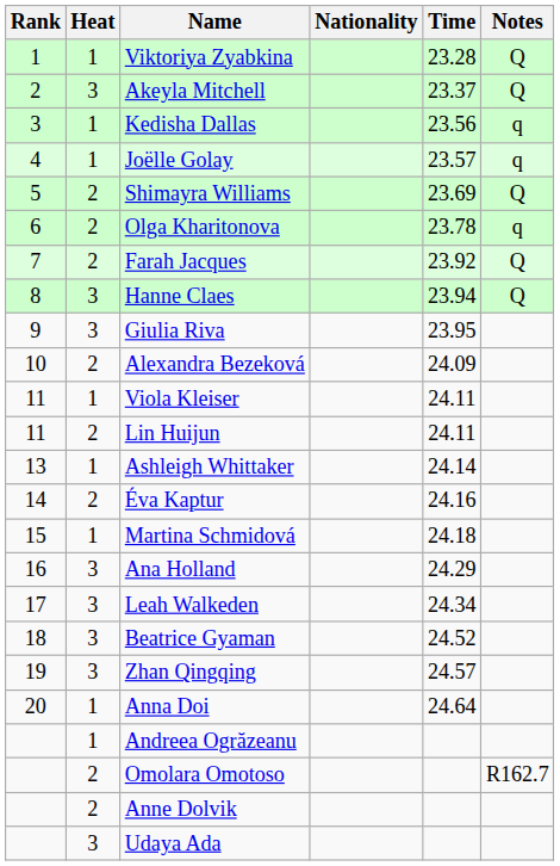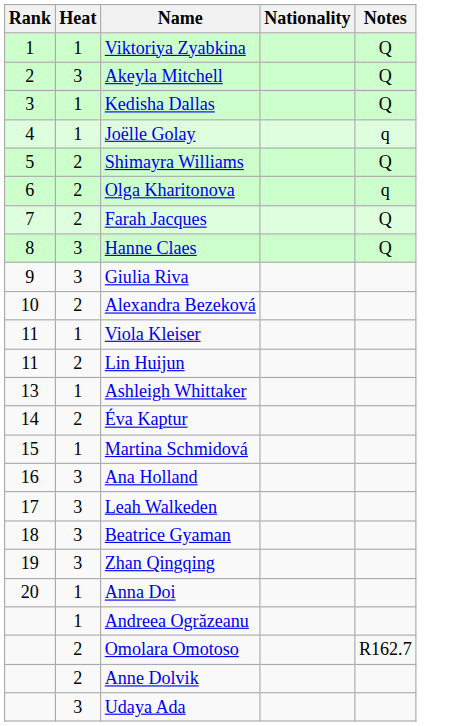 <table class="wikitable sortable" style="text-align:center">
 <tr>
 <th>Rank</th>
 <th>Heat</th>
 <th>Name</th>
 <th>Nationality</th>
-<th>Time</th>
 <th>Notes</th>
 </tr>
 <tr bgcolor=ccffcc>
 <td>1</td>
 <td>1</td>
 <td align=left><a href='#'>Viktoriya Zyabkina</a></td>
 <td align=left></td>
-<td>23.28</td>
 <td>Q</td>
 </tr>
 <tr bgcolor=ccffcc>
 <td>2</td>
 <td>3</td>
 <td align=left><a href='#'>Akeyla Mitchell</a></td>
 <td align=left></td>
-<td>23.37</td>
 <td>Q</td>
 </tr>
 <tr bgcolor=ccffcc>
 <td>3</td>
 <td>1</td>
 <td align=left><a href='#'>Kedisha Dallas</a></td>
 <td align=left></td>
-<td>23.56</td>
-<td>q</td>
+<td>Q</td>
 </tr>
 <tr bgcolor=ddffdd>
 <td>4</td>
 <td>1</td>
 <td align=left><a href='#'>Joëlle Golay</a></td>
 <td align=left></td>
-<td>23.57</td>
 <td>q</td>
 </tr>
 <tr bgcolor=ccffcc>
 <td>5</td>
 <td>2</td>
 <td align=left><a href='#'>Shimayra Williams</a></td>
 <td align=left></td>
-<td>23.69</td>
 <td>Q</td>
 </tr>
 <tr bgcolor=ccffcc>
 <td>6</td>
 <td>2</td>
 <td align=left><a href='#'>Olga Kharitonova</a></td>
 <td align=left></td>
-<td>23.78</td>
 <td>q</td>
 </tr>
 <tr bgcolor=ddffdd>
 <td>7</td>
 <td>2</td>
 <td align=left><a href='#'>Farah Jacques</a></td>
 <td align=left></td>
-<td>23.92</td>
 <td>Q</td>
 </tr>
 <tr bgcolor=ccffcc>
 <td>8</td>
 <td>3</td>
 <td align=left><a href='#'>Hanne Claes</a></td>
 <td align=left></td>
-<td>23.94</td>
 <td>Q</td>
 </tr>
 <tr>
 <td>9</td>
 <td>3</td>
 <td align=left><a href='#'>Giulia Riva</a></td>
 <td align=left></td>
-<td>23.95</td>
 <td></td>
 </tr>
 <tr>
 <td>10</td>
 <td>2</td>
 <td align=left><a href='#'>Alexandra Bezeková</a></td>
 <td align=left></td>
-<td>24.09</td>
 <td></td>
 </tr>
 <tr>
 <td>11</td>
 <td>1</td>
 <td align=left><a href='#'>Viola Kleiser</a></td>
 <td align=left></td>
-<td>24.11</td>
 <td></td>
 </tr>
 <tr>
 <td>11</td>
 <td>2</td>
 <td align=left><a href='#'>Lin Huijun</a></td>
 <td align=left></td>
-<td>24.11</td>
 <td></td>
 </tr>
 <tr>
 <td>13</td>
 <td>1</td>
 <td align=left><a href='#'>Ashleigh Whittaker</a></td>
 <td align=left></td>
-<td>24.14</td>
 <td></td>
 </tr>
 <tr>
 <td>14</td>
 <td>2</td>
 <td align=left><a href='#'>Éva Kaptur</a></td>
 <td align=left></td>
-<td>24.16</td>
 <td></td>
 </tr>
 <tr>
 <td>15</td>
 <td>1</td>
 <td align=left><a href='#'>Martina Schmidová</a></td>
 <td align=left></td>
-<td>24.18</td>
 <td></td>
 </tr>
 <tr>
 <td>16</td>
 <td>3</td>
 <td align=left><a href='#'>Ana Holland</a></td>
 <td align=left></td>
-<td>24.29</td>
 <td></td>
 </tr>
 <tr>
 <td>17</td>
 <td>3</td>
 <td align=left><a href='#'>Leah Walkeden</a></td>
 <td align=left></td>
-<td>24.34</td>
 <td></td>
 </tr>
 <tr>
 <td>18</td>
 <td>3</td>
 <td align=left><a href='#'>Beatrice Gyaman</a></td>
 <td align=left></td>
-<td>24.52</td>
 <td></td>
 </tr>
 <tr>
 <td>19</td>
 <td>3</td>
 <td align=left><a href='#'>Zhan Qingqing</a></td>
 <td align=left></td>
-<td>24.57</td>
 <td></td>
 </tr>
 <tr>
 <td>20</td>
 <td>1</td>
 <td align=left><a href='#'>Anna Doi</a></td>
 <td align=left></td>
-<td>24.64</td>
 <td></td>
 </tr>
 <tr>
 <td></td>
 <td>1</td>
 <td align=left><a href='#'>Andreea Ogrăzeanu</a></td>
 <td align=left></td>
 <td></td>
-<td></td>
 </tr>
 <tr>
 <td></td>
 <td>2</td>
 <td align=left><a href='#'>Omolara Omotoso</a></td>
 <td align=left></td>
-<td></td>
 <td>R162.7</td>
 </tr>
 <tr>
 <td></td>
 <td>2</td>
 <td align=left><a href='#'>Anne Dolvik</a></td>
 <td align=left></td>
 <td></td>
-<td></td>
 </tr>
 <tr>
 <td></td>
 <td>3</td>
 <td align=left><a href='#'>Udaya Ada</a></td>
 <td align=left></td>
 <td></td>
-<td></td>
 </tr>
 </table>
